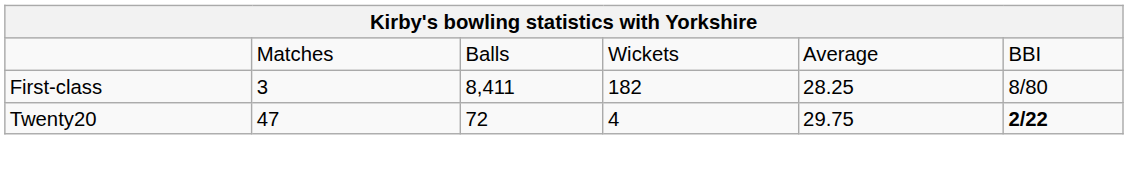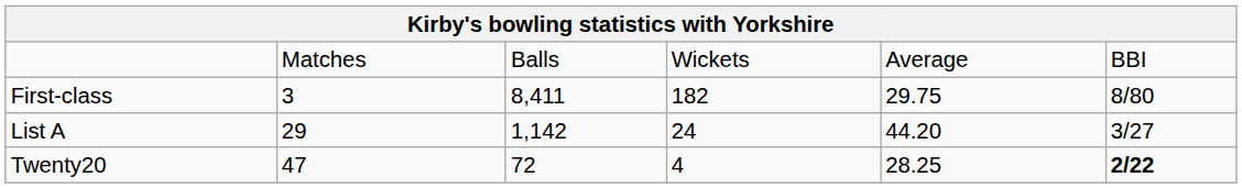 <table class="wikitable" style="float: right; margin-left: 1em; width: 40%; font-size: 90%;" cellspacing="5">
 <tr>
 <th colspan="6"><strong>Kirby's bowling statistics with Yorkshire</strong></th>
 </tr>
 <tr>
 <td> </td>
 <td>Matches</td>
 <td>Balls</td>
 <td>Wickets</td>
 <td>Average</td>
 <td>BBI</td>
 </tr>
 <tr>
 <td>First-class</td>
 <td>3</td>
 <td>8,411</td>
 <td>182</td>
-<td>28.25</td>
+<td>29.75</td>
 <td>8/80</td>
+</tr>
+<tr>
+<td>List A</td>
+<td>29</td>
+<td>1,142</td>
+<td>24</td>
+<td>44.20</td>
+<td>3/27</td>
 </tr>
 <tr>
 <td>Twenty20</td>
 <td>47</td>
 <td>72</td>
 <td>4</td>
-<td>29.75</td>
+<td>28.25</td>
 <td><strong>2/22</strong></td>
 </tr>
 </table>
